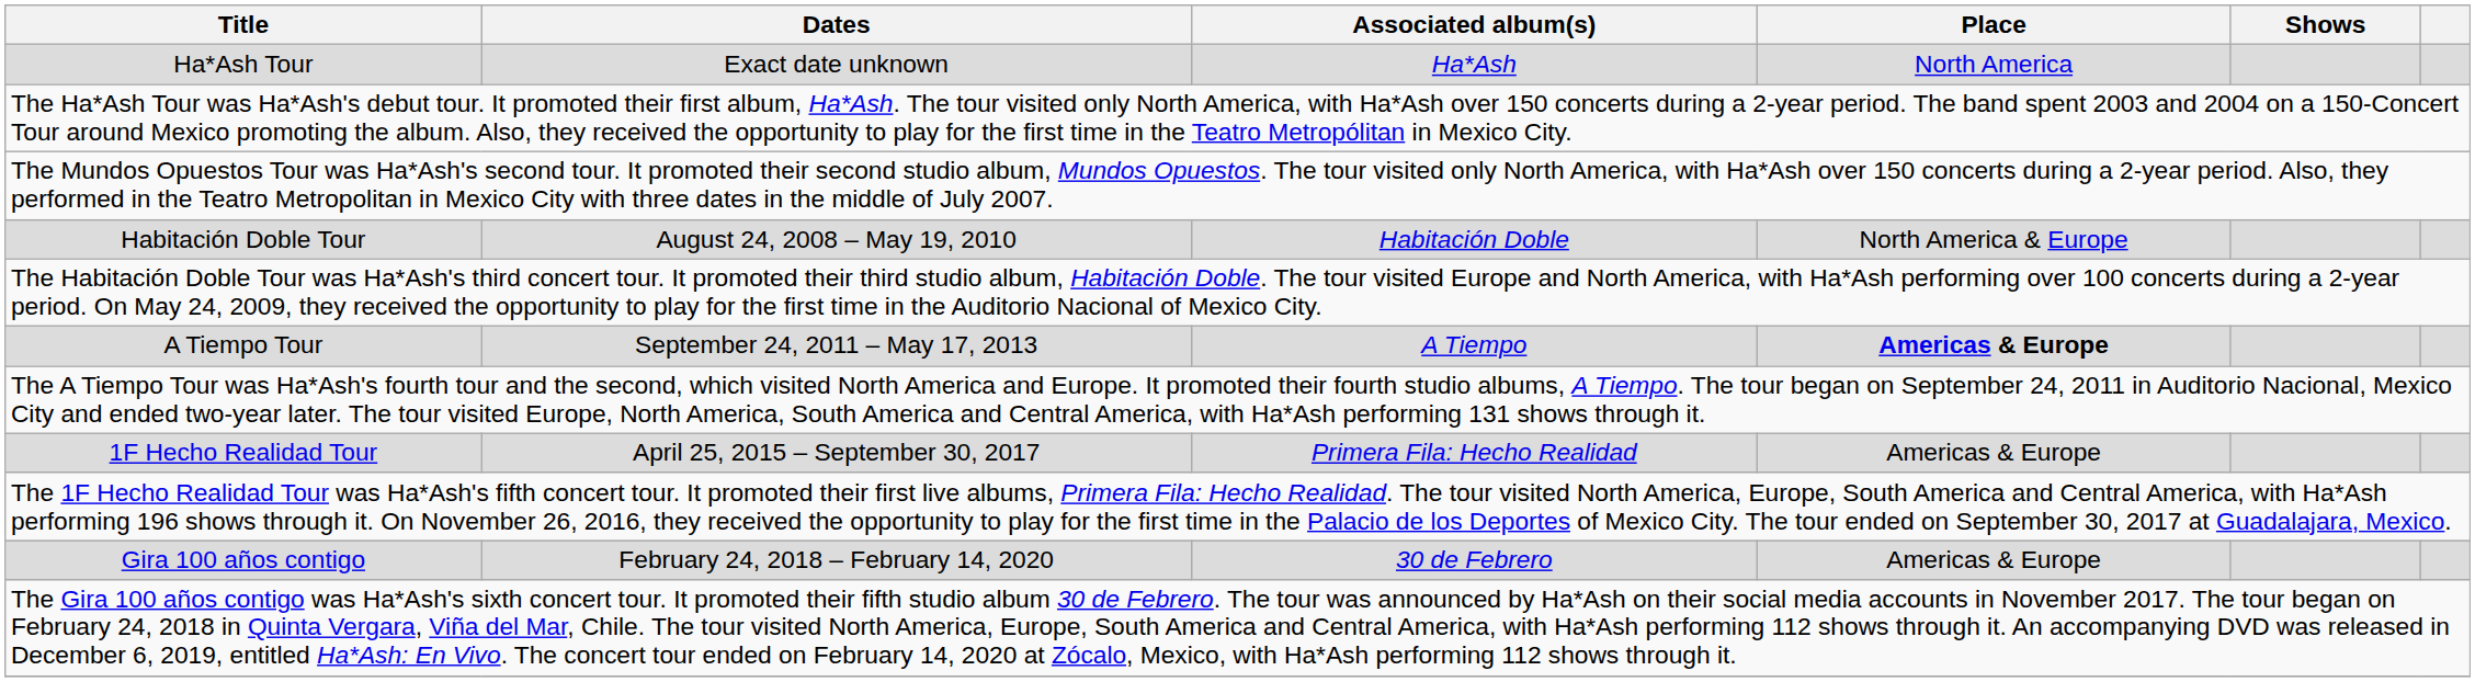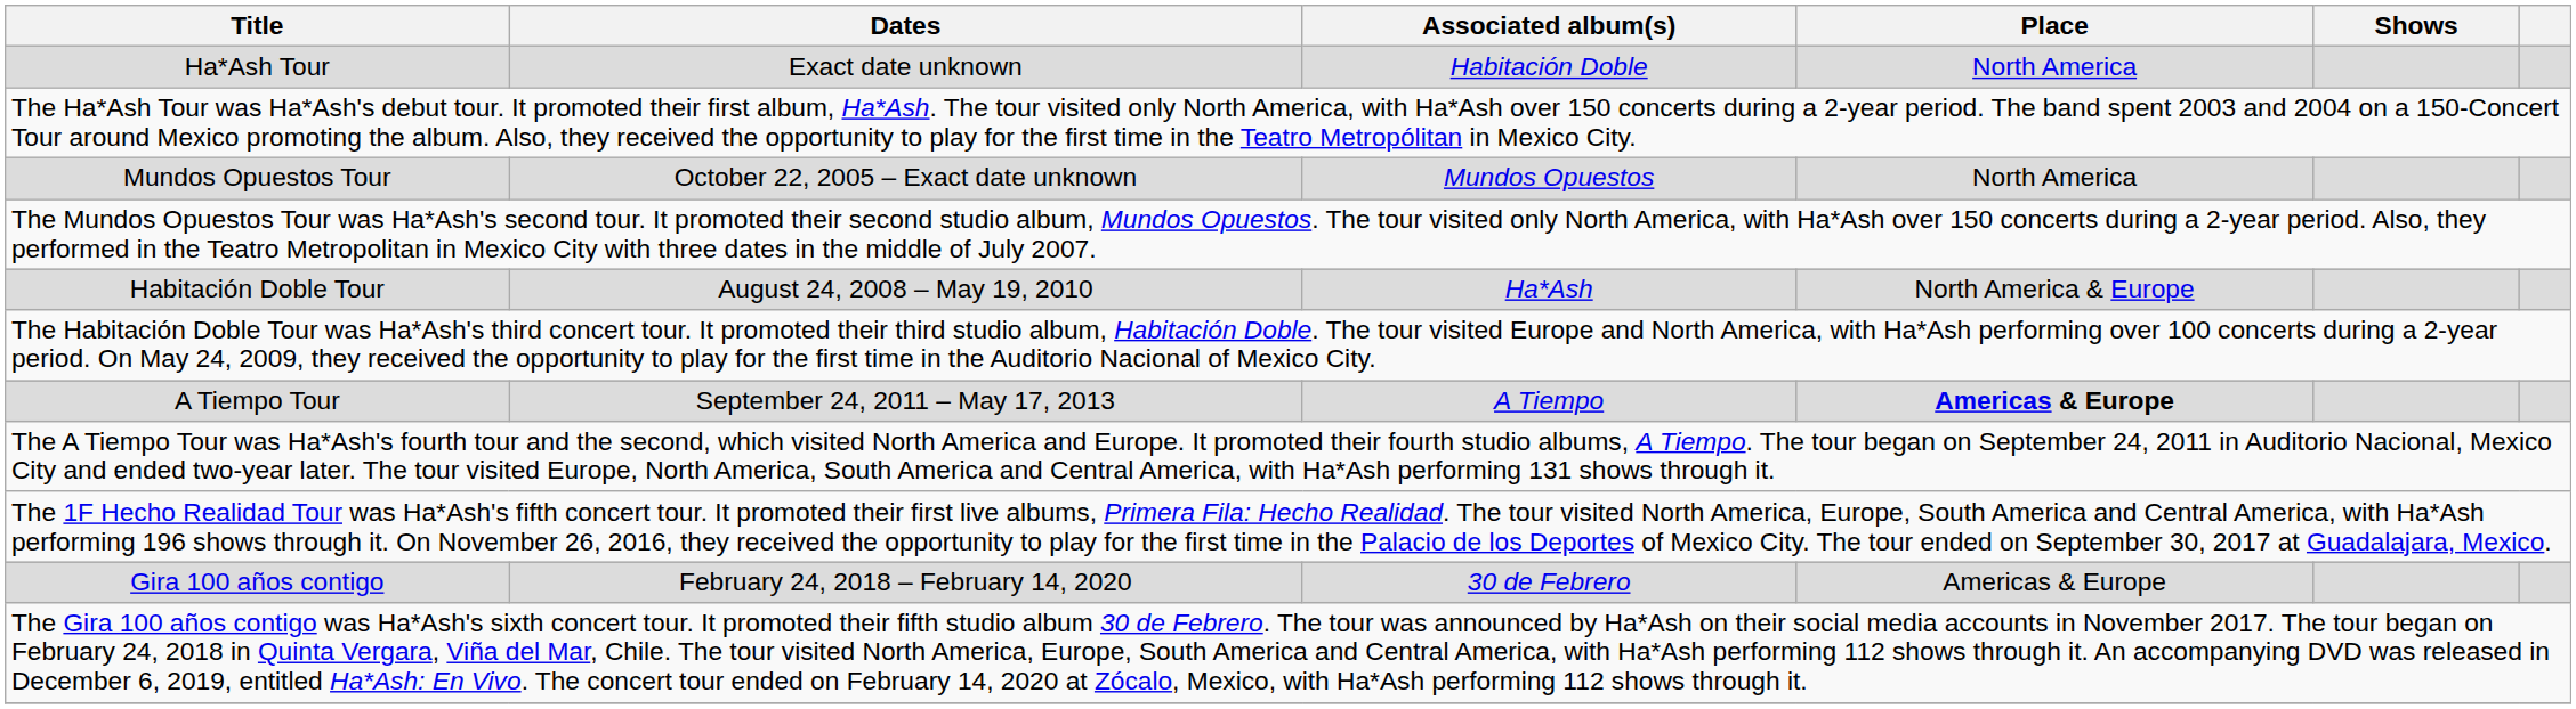 <table class="wikitable sortable plainrowheaders" style="text-align:center;" width="100%">
 <tr>
 <th align="left">Title</th>
 <th scope="col">Dates</th>
 <th scope="col">Associated album(s)</th>
 <th scope="col">Place</th>
 <th scope="col">Shows</th>
 <th scope="col" width="2%" class="unsortable"></th>
 </tr>
 <tr>
 <td style="background-color: #DCDCDC;" align="center">Ha*Ash Tour</td>
 <td style="background-color: #DCDCDC;" align="center">Exact date unknown</td>
-<td style="background-color: #DCDCDC;" align="center"><em><a href='#'>Ha*Ash</a></em></td>
+<td style="background-color: #DCDCDC;" align="center"><em><a href='#'>Habitación Doble</a></em></td>
 <td style="background-color: #DCDCDC;" align="center"><a href='#'>North America</a></td>
 <td style="background-color: #DCDCDC;"></td>
 <td style="background-color: #DCDCDC;" align="center"></td>
 </tr>
 <tr>
 <td colspan="6" align="left">The Ha*Ash Tour was Ha*Ash's debut tour. It promoted their first album, <em><a href='#'>Ha*Ash</a></em>. The tour visited only North America, with Ha*Ash over 150 concerts during a 2-year period. The band spent 2003 and 2004 on a 150-Concert Tour around Mexico promoting the album. Also, they received the opportunity to play for the first time in the <a href='#'>Teatro Metropólitan</a> in Mexico City.</td>
 </tr>
 <tr>
+<td style="background-color: #DCDCDC;" align="center">Mundos Opuestos Tour</td>
+<td style="background-color: #DCDCDC;" align="center">October 22, 2005 – Exact date unknown</td>
+<td style="background-color: #DCDCDC;" align="center"><em><a href='#'>Mundos Opuestos</a></em></td>
+<td style="background-color: #DCDCDC;" align="center">North America</td>
+<td style="background-color: #DCDCDC;"></td>
+<td style="background-color: #DCDCDC;" align="center"></td>
+</tr>
+<tr>
 <td colspan="6" align="left">The Mundos Opuestos Tour was Ha*Ash's second tour. It promoted their second studio album, <em><a href='#'>Mundos Opuestos</a></em>. The tour visited only North America, with Ha*Ash over 150 concerts during a 2-year period. Also, they performed in the Teatro Metropolitan in Mexico City with three dates in the middle of July 2007.</td>
 </tr>
 <tr>
 <td style="background-color: #DCDCDC;" align="center">Habitación Doble Tour</td>
 <td style="background-color: #DCDCDC;" align="center">August 24, 2008 – May 19, 2010</td>
-<td style="background-color: #DCDCDC;" align="center"><em><a href='#'>Habitación Doble</a></em></td>
+<td style="background-color: #DCDCDC;" align="center"><em><a href='#'>Ha*Ash</a></em></td>
 <td style="background-color: #DCDCDC;" align="center">North America & <a href='#'>Europe</a></td>
 <td style="background-color: #DCDCDC;"></td>
 <td style="background-color: #DCDCDC;" align="center"></td>
 </tr>
 <tr>
 <td colspan="6" align="left">The Habitación Doble Tour was Ha*Ash's third concert tour. It promoted their third studio album, <em><a href='#'>Habitación Doble</a></em>. The tour visited Europe and North America, with Ha*Ash performing over 100 concerts during a 2-year period. On May 24, 2009, they received the opportunity to play for the first time in the Auditorio Nacional of Mexico City.</td>
 </tr>
 <tr>
 <td style="background-color: #DCDCDC;" align="center">A Tiempo Tour</td>
 <td style="background-color: #DCDCDC;" align="center">September 24, 2011 – May 17, 2013</td>
 <td style="background-color: #DCDCDC;" align="center"><em><a href='#'>A Tiempo</a></em></td>
 <td style="background-color: #DCDCDC;" align="center"><strong><a href='#'>Americas</a> & Europe</strong></td>
 <td style="background-color: #DCDCDC;"></td>
 <td style="background-color: #DCDCDC;" align="center"></td>
 </tr>
 <tr>
 <td colspan="6" align="left">The A Tiempo Tour was Ha*Ash's fourth tour and the second, which visited North America and Europe. It promoted their fourth studio albums, <em><a href='#'>A Tiempo</a></em>. The tour began on September 24, 2011 in Auditorio Nacional, Mexico City and ended two-year later. The tour visited Europe, North America, South America and Central America, with Ha*Ash performing 131 shows through it.</td>
 </tr>
 <tr>
-<td style="background-color: #DCDCDC;" align="center"><a href='#'>1F Hecho Realidad Tour</a></td>
-<td style="background-color: #DCDCDC;" align="center">April 25, 2015 – September 30, 2017</td>
-<td style="background-color: #DCDCDC;" align="center"><em><a href='#'>Primera Fila: Hecho Realidad</a></em></td>
-<td style="background-color: #DCDCDC;" align="center">Americas & Europe</td>
-<td style="background-color: #DCDCDC;"></td>
-<td style="background-color: #DCDCDC;" align="center"></td>
-</tr>
-<tr>
 <td colspan="6" align="left">The <a href='#'>1F Hecho Realidad Tour</a> was Ha*Ash's fifth concert tour. It promoted their first live albums, <em><a href='#'>Primera Fila: Hecho Realidad</a></em>. The tour visited North America, Europe, South America and Central America, with Ha*Ash performing 196 shows through it. On November 26, 2016, they received the opportunity to play for the first time in the <a href='#'>Palacio de los Deportes</a> of Mexico City. The tour ended on September 30, 2017 at <a href='#'>Guadalajara, Mexico</a>.</td>
 </tr>
 <tr>
 <td style="background-color: #DCDCDC;" align="center"><a href='#'>Gira 100 años contigo</a></td>
 <td style="background-color: #DCDCDC;" align="center">February 24, 2018 –  February 14, 2020</td>
 <td style="background-color: #DCDCDC;" align="center"><em><a href='#'>30 de Febrero</a></em></td>
 <td style="background-color: #DCDCDC;" align="center">Americas & Europe</td>
 <td style="background-color: #DCDCDC;"></td>
 <td style="background-color: #DCDCDC;" align="center"></td>
 </tr>
 <tr>
 <td colspan="6" align="left">The <a href='#'>Gira 100 años contigo</a> was Ha*Ash's sixth concert tour. It promoted their fifth studio album <em><a href='#'>30 de Febrero</a></em>. The tour was announced by Ha*Ash on their social media accounts in November 2017. The tour began on February 24, 2018 in <a href='#'>Quinta Vergara</a>, <a href='#'>Viña del Mar</a>, Chile. The tour visited North America, Europe, South America and Central America, with Ha*Ash performing 112 shows through it. An accompanying DVD was released in December 6, 2019, entitled <em><a href='#'>Ha*Ash: En Vivo</a></em>. The concert tour ended on February 14, 2020 at <a href='#'>Zócalo</a>, Mexico, with Ha*Ash performing 112 shows through it.</td>
 </tr>
 <tr>
 </tr>
 </table>
